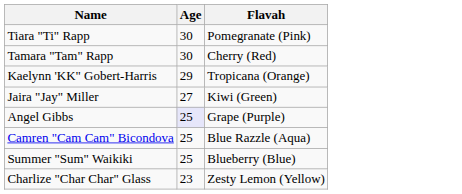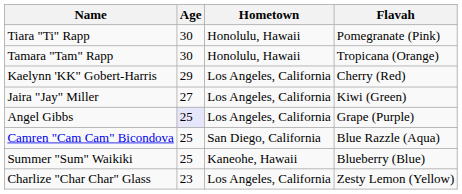 <table class="wikitable">
 <tr>
 <th>Name</th>
 <th>Age</th>
+<th>Hometown</th>
 <th>Flavah</th>
 </tr>
 <tr>
 <td>Tiara "Ti" Rapp</td>
 <td>30</td>
+<td>Honolulu, Hawaii</td>
 <td>Pomegranate (Pink)</td>
 </tr>
 <tr>
 <td>Tamara "Tam" Rapp</td>
 <td>30</td>
-<td>Cherry (Red)</td>
+<td>Honolulu, Hawaii</td>
+<td>Tropicana (Orange)</td>
 </tr>
 <tr>
 <td>Kaelynn 'KK" Gobert-Harris</td>
 <td>29</td>
-<td>Tropicana (Orange)</td>
+<td>Los Angeles, California</td>
+<td>Cherry (Red)</td>
 </tr>
 <tr>
 <td>Jaira "Jay" Miller</td>
 <td>27</td>
+<td>Los Angeles, California</td>
 <td>Kiwi (Green)</td>
 </tr>
 <tr>
 <td>Angel Gibbs</td>
 <td style="background: lavender;">25</td>
+<td>Los Angeles, California</td>
 <td>Grape (Purple)</td>
 </tr>
 <tr>
 <td><a href='#'>Camren "Cam Cam" Bicondova</a></td>
 <td>25</td>
+<td>San Diego, California</td>
 <td>Blue Razzle (Aqua)</td>
 </tr>
 <tr>
 <td>Summer "Sum" Waikiki</td>
 <td>25</td>
+<td>Kaneohe, Hawaii</td>
 <td>Blueberry (Blue)</td>
 </tr>
 <tr>
 <td>Charlize "Char Char" Glass</td>
 <td>23</td>
+<td>Los Angeles, California</td>
 <td>Zesty Lemon (Yellow)</td>
 </tr>
 </table>
